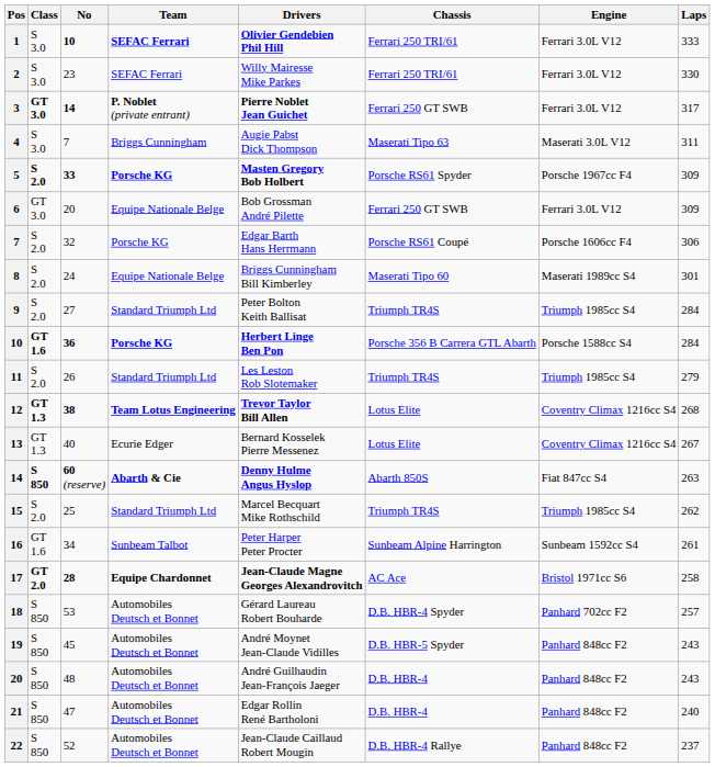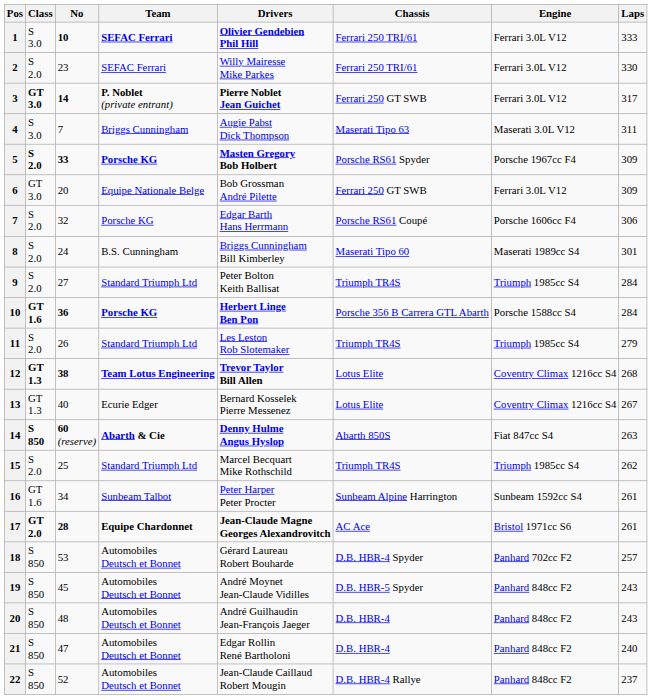 <table class="wikitable" style="font-size: 95%;">
 <tr>
 <th>Pos</th>
 <th>Class</th>
 <th>No</th>
 <th>Team</th>
 <th>Drivers</th>
 <th>Chassis</th>
 <th>Engine</th>
 <th>Laps</th>
 </tr>
 <tr>
 <th>1</th>
 <td>S<br>3.0</td>
 <td><strong>10</strong></td>
 <td> <strong><a href='#'>SEFAC Ferrari</a></strong></td>
 <td> <strong><a href='#'>Olivier Gendebien</a></strong><br> <strong><a href='#'>Phil Hill</a></strong></td>
 <td><a href='#'>Ferrari 250 TRI/61</a></td>
 <td>Ferrari 3.0L V12</td>
 <td>333</td>
 </tr>
 <tr>
 <th>2</th>
-<td>S<br>3.0</td>
+<td>S<br>2.0</td>
 <td>23</td>
 <td> <a href='#'>SEFAC Ferrari</a></td>
 <td> <a href='#'>Willy Mairesse</a><br> <a href='#'>Mike Parkes</a></td>
 <td><a href='#'>Ferrari 250 TRI/61</a></td>
 <td>Ferrari 3.0L V12</td>
 <td>330</td>
 </tr>
 <tr>
 <th>3</th>
 <td><strong>GT<br>3.0</strong></td>
 <td><strong>14</strong></td>
 <td> <strong>P. Noblet</strong><br><em>(private entrant)</em></td>
 <td> <strong>Pierre Noblet</strong><br> <strong><a href='#'>Jean Guichet</a></strong></td>
 <td><a href='#'>Ferrari 250</a> GT SWB</td>
 <td>Ferrari 3.0L V12</td>
 <td>317</td>
 </tr>
 <tr>
 <th>4</th>
 <td>S<br>3.0</td>
 <td>7</td>
 <td> <a href='#'>Briggs Cunningham</a></td>
 <td> <a href='#'>Augie Pabst</a><br> <a href='#'>Dick Thompson</a></td>
 <td><a href='#'>Maserati Tipo 63</a></td>
 <td>Maserati 3.0L V12</td>
 <td>311</td>
 </tr>
 <tr>
 <th>5</th>
 <td><strong>S<br>2.0</strong></td>
 <td><strong>33</strong></td>
 <td> <strong><a href='#'>Porsche KG</a></strong></td>
 <td> <strong><a href='#'>Masten Gregory</a></strong><br> <strong>Bob Holbert</strong></td>
 <td><a href='#'>Porsche RS61</a> Spyder</td>
 <td>Porsche 1967cc F4</td>
 <td>309</td>
 </tr>
 <tr>
 <th>6</th>
 <td>GT<br>3.0</td>
 <td>20</td>
 <td> <a href='#'>Equipe Nationale Belge</a></td>
 <td> Bob Grossman<br> <a href='#'>André Pilette</a></td>
 <td><a href='#'>Ferrari 250</a> GT SWB</td>
 <td>Ferrari 3.0L V12</td>
 <td>309</td>
 </tr>
 <tr>
 <th>7</th>
 <td>S<br>2.0</td>
 <td>32</td>
 <td> <a href='#'>Porsche KG</a></td>
 <td> <a href='#'>Edgar Barth</a><br> <a href='#'>Hans Herrmann</a></td>
 <td><a href='#'>Porsche RS61</a> Coupé</td>
 <td>Porsche 1606cc F4</td>
 <td>306</td>
 </tr>
 <tr>
 <th>8</th>
 <td>S<br>2.0</td>
 <td>24</td>
-<td> <a href='#'>Equipe Nationale Belge</a></td>
+<td> B.S. Cunningham</td>
 <td> <a href='#'>Briggs Cunningham</a><br> Bill Kimberley</td>
 <td><a href='#'>Maserati Tipo 60</a></td>
 <td>Maserati 1989cc S4</td>
 <td>301</td>
 </tr>
 <tr>
 <th>9</th>
 <td>S<br>2.0</td>
 <td>27</td>
 <td> <a href='#'>Standard Triumph Ltd</a></td>
 <td> Peter Bolton<br> Keith Ballisat</td>
 <td><a href='#'>Triumph TR4S</a></td>
 <td><a href='#'>Triumph</a> 1985cc S4</td>
 <td>284</td>
 </tr>
 <tr>
 <th>10</th>
 <td><strong>GT<br>1.6</strong></td>
 <td><strong>36</strong></td>
 <td> <strong><a href='#'>Porsche KG</a></strong></td>
 <td> <strong><a href='#'>Herbert Linge</a></strong><br> <strong><a href='#'>Ben Pon</a> </strong></td>
 <td><a href='#'>Porsche 356 B Carrera GTL Abarth</a></td>
 <td>Porsche 1588cc S4</td>
 <td>284</td>
 </tr>
 <tr>
 <th>11</th>
 <td>S<br>2.0</td>
 <td>26</td>
 <td> <a href='#'>Standard Triumph Ltd</a></td>
 <td> <a href='#'>Les Leston</a><br> <a href='#'>Rob Slotemaker</a></td>
 <td><a href='#'>Triumph TR4S</a></td>
 <td><a href='#'>Triumph</a> 1985cc S4</td>
 <td>279</td>
 </tr>
 <tr>
 <th>12</th>
 <td><strong>GT<br>1.3</strong></td>
 <td><strong>38</strong></td>
 <td> <strong><a href='#'>Team Lotus Engineering</a> </strong></td>
 <td> <strong><a href='#'>Trevor Taylor</a></strong> <br> <strong>Bill Allen</strong></td>
 <td><a href='#'>Lotus Elite</a></td>
 <td><a href='#'>Coventry Climax</a> 1216cc S4</td>
 <td>268</td>
 </tr>
 <tr>
 <th>13</th>
 <td>GT<br>1.3</td>
 <td>40</td>
 <td> Ecurie Edger</td>
 <td> Bernard Kosselek<br> Pierre Messenez</td>
 <td><a href='#'>Lotus Elite</a></td>
 <td><a href='#'>Coventry Climax</a> 1216cc S4</td>
 <td>267</td>
 </tr>
 <tr>
 <th>14</th>
 <td><strong>S<br>850</strong></td>
 <td><strong>60</strong><br><em>(reserve)</em></td>
 <td> <strong> <a href='#'>Abarth</a> & Cie</strong></td>
 <td> <strong><a href='#'>Denny Hulme</a></strong><br> <strong><a href='#'>Angus Hyslop</a></strong></td>
 <td><a href='#'>Abarth 850S</a></td>
 <td>Fiat 847cc S4</td>
 <td>263</td>
 </tr>
 <tr>
 <th>15</th>
 <td>S<br>2.0</td>
 <td>25</td>
 <td> <a href='#'>Standard Triumph Ltd</a></td>
 <td> Marcel Becquart<br> Mike Rothschild</td>
 <td><a href='#'>Triumph TR4S</a></td>
 <td><a href='#'>Triumph</a> 1985cc S4</td>
 <td>262</td>
 </tr>
 <tr>
 <th>16</th>
 <td>GT<br>1.6</td>
 <td>34</td>
 <td> <a href='#'>Sunbeam Talbot</a></td>
 <td> <a href='#'>Peter Harper</a><br> Peter Procter</td>
 <td><a href='#'>Sunbeam Alpine</a> Harrington</td>
 <td>Sunbeam 1592cc S4</td>
 <td>261</td>
 </tr>
 <tr>
 <th>17</th>
 <td><strong>GT<br>2.0</strong></td>
 <td><strong>28</strong></td>
 <td> <strong>Equipe Chardonnet</strong></td>
 <td> <strong>Jean-Claude Magne</strong><br> <strong>Georges Alexandrovitch</strong></td>
 <td><a href='#'>AC Ace</a></td>
 <td><a href='#'>Bristol</a> 1971cc S6</td>
-<td>258</td>
+<td>261</td>
 </tr>
 <tr>
 <th>18</th>
 <td>S<br>850</td>
 <td>53</td>
 <td> Automobiles<br><a href='#'>Deutsch et Bonnet</a></td>
 <td> Gérard Laureau<br> Robert Bouharde</td>
 <td><a href='#'>D.B. HBR-4</a> Spyder</td>
 <td><a href='#'>Panhard</a> 702cc F2</td>
 <td>257</td>
 </tr>
 <tr>
 <th>19</th>
 <td>S<br>850</td>
 <td>45</td>
 <td> Automobiles<br><a href='#'>Deutsch et Bonnet</a></td>
 <td> André Moynet<br> Jean-Claude Vidilles</td>
 <td><a href='#'>D.B. HBR-5</a> Spyder</td>
 <td><a href='#'>Panhard</a> 848cc F2</td>
 <td>243</td>
 </tr>
 <tr>
 <th>20</th>
 <td>S<br>850</td>
 <td>48</td>
 <td> Automobiles<br><a href='#'>Deutsch et Bonnet</a></td>
 <td> André Guilhaudin<br> Jean-François Jaeger</td>
 <td><a href='#'>D.B. HBR-4</a></td>
 <td><a href='#'>Panhard</a> 848cc F2</td>
 <td>243</td>
 </tr>
 <tr>
 <th>21</th>
 <td>S<br>850</td>
 <td>47</td>
 <td> Automobiles<br><a href='#'>Deutsch et Bonnet</a></td>
 <td> Edgar Rollin<br> René Bartholoni</td>
 <td><a href='#'>D.B. HBR-4</a></td>
 <td><a href='#'>Panhard</a> 848cc F2</td>
 <td>240</td>
 </tr>
 <tr>
 <th>22</th>
 <td>S<br>850</td>
 <td>52</td>
 <td> Automobiles<br><a href='#'>Deutsch et Bonnet</a></td>
 <td> Jean-Claude Caillaud<br> Robert Mougin</td>
 <td><a href='#'>D.B. HBR-4</a> Rallye</td>
 <td><a href='#'>Panhard</a> 848cc F2</td>
 <td>237</td>
 </tr>
 </table>
